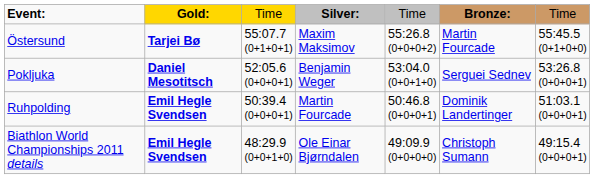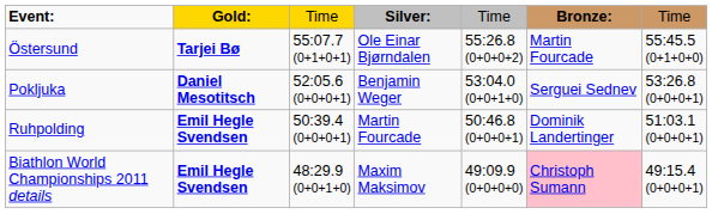 <table class="wikitable" width=85%>
 <tr>
 <td><strong>Event:</strong></td>
 <td style="text-align:center;background-color:gold;"><strong>Gold:</strong></td>
 <td style="text-align:center;background-color:gold;">Time</td>
 <td style="text-align:center;background-color:silver;"><strong>Silver:</strong></td>
 <td style="text-align:center;background-color:silver;">Time</td>
 <td style="text-align:center;background-color:#CC9966;"><strong>Bronze:</strong></td>
 <td style="text-align:center;background-color:#CC9966;">Time</td>
 </tr>
 <tr>
 <td><a href='#'>Östersund</a><br></td>
 <td><strong><a href='#'>Tarjei Bø</a></strong><br><small></small></td>
 <td>55:07.7<br><small>(0+1+0+1)</small></td>
-<td><a href='#'>Maxim Maksimov</a><br><small></small></td>
+<td><a href='#'>Ole Einar Bjørndalen</a><br><small></small></td>
 <td>55:26.8<br><small>(0+0+0+2)</small></td>
 <td><a href='#'>Martin Fourcade</a><br><small></small></td>
 <td>55:45.5<br><small>(0+1+0+0)</small></td>
 </tr>
 <tr>
 <td><a href='#'>Pokljuka</a><br><em></em></td>
 <td><strong><a href='#'>Daniel Mesotitsch</a></strong><br><small></small></td>
 <td>52:05.6<br><small>(0+0+0+1)</small></td>
 <td><a href='#'>Benjamin Weger</a><br><small></small></td>
 <td>53:04.0<br><small>(0+0+1+0)</small></td>
 <td><a href='#'>Serguei Sednev</a><br><small></small></td>
 <td>53:26.8<br><small>(0+0+0+1)</small></td>
 </tr>
 <tr>
 <td><a href='#'>Ruhpolding</a><br><em></em></td>
 <td><strong><a href='#'>Emil Hegle Svendsen</a></strong><br><small></small></td>
 <td>50:39.4<br><small>(0+0+0+1)</small></td>
 <td><a href='#'>Martin Fourcade</a><br><small></small></td>
 <td>50:46.8<br><small>(0+0+0+1)</small></td>
 <td><a href='#'>Dominik Landertinger</a><br><small></small></td>
 <td>51:03.1<br><small>(0+0+0+1)</small></td>
 </tr>
 <tr>
 <td><a href='#'>Biathlon World Championships 2011</a><br><em><a href='#'>details</a></em></td>
 <td><strong><a href='#'>Emil Hegle Svendsen</a></strong><br><small></small></td>
 <td>48:29.9<br><small>(0+0+1+0)</small></td>
-<td><a href='#'>Ole Einar Bjørndalen</a><br><small></small></td>
+<td><a href='#'>Maxim Maksimov</a><br><small></small></td>
 <td>49:09.9<br><small>(0+0+0+0)</small></td>
-<td><a href='#'>Christoph Sumann</a><br><small></small></td>
+<td style="background: pink;"><a href='#'>Christoph Sumann</a><br><small></small></td>
 <td>49:15.4<br><small>(0+0+0+1)</small></td>
 </tr>
 </table>
